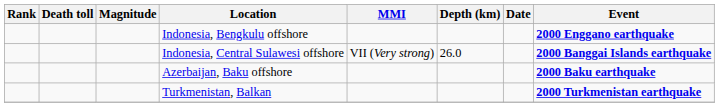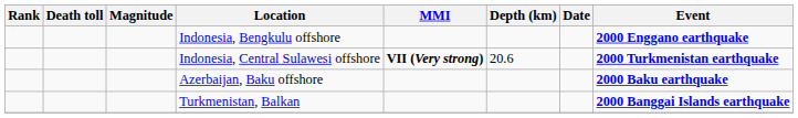 <table class="sortable wikitable" style="font-size:100%;">
 <tr>
 <th>Rank</th>
 <th>Death toll</th>
 <th>Magnitude</th>
 <th>Location</th>
 <th><a href='#'>MMI</a></th>
 <th>Depth (km)</th>
 <th>Date</th>
 <th>Event</th>
 </tr>
 <tr>
 <td></td>
 <td></td>
 <td></td>
 <td> <a href='#'>Indonesia</a>, <a href='#'>Bengkulu</a> offshore</td>
 <td></td>
 <td></td>
 <td></td>
 <td><strong><a href='#'>2000 Enggano earthquake</a></strong></td>
 </tr>
 <tr>
 <td></td>
 <td></td>
 <td></td>
 <td> <a href='#'>Indonesia</a>, <a href='#'>Central Sulawesi</a> offshore</td>
-<td>VII (<em>Very strong</em>)</td>
-<td>26.0</td>
+<td><strong>VII (<em>Very strong</em>)</strong></td>
+<td>20.6</td>
 <td></td>
-<td><strong><a href='#'>2000 Banggai Islands earthquake</a></strong></td>
+<td><strong><a href='#'>2000 Turkmenistan earthquake</a></strong></td>
 </tr>
 <tr>
 <td></td>
 <td></td>
 <td></td>
 <td> <a href='#'>Azerbaijan</a>, <a href='#'>Baku</a> offshore</td>
 <td></td>
 <td></td>
 <td></td>
 <td><strong><a href='#'>2000 Baku earthquake</a></strong></td>
 </tr>
 <tr>
 <td></td>
 <td></td>
 <td></td>
 <td> <a href='#'>Turkmenistan</a>, <a href='#'>Balkan</a></td>
 <td></td>
 <td></td>
 <td></td>
-<td><strong><a href='#'>2000 Turkmenistan earthquake</a></strong></td>
+<td><strong><a href='#'>2000 Banggai Islands earthquake</a></strong></td>
 </tr>
 <tr>
 </tr>
 </table>
